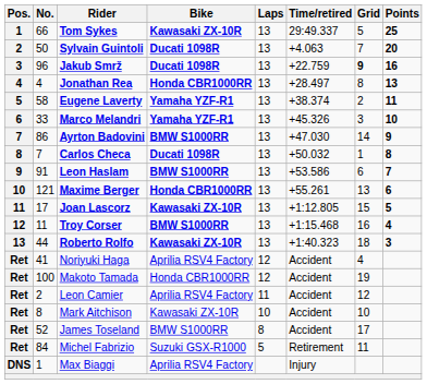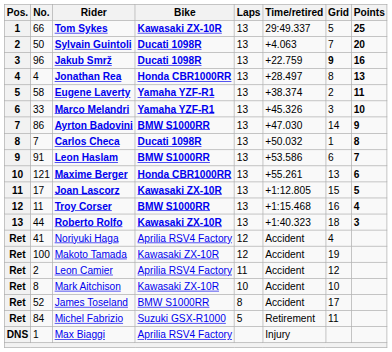 <table class="wikitable" style="font-size: 95%;">
 <tr>
 <th>Pos.</th>
 <th>No.</th>
 <th>Rider</th>
 <th>Bike</th>
 <th>Laps</th>
 <th>Time/retired</th>
 <th>Grid</th>
 <th>Points</th>
 </tr>
 <tr>
 <th>1</th>
 <td>66</td>
 <td> <strong><a href='#'>Tom Sykes</a></strong></td>
 <td><strong><a href='#'>Kawasaki ZX-10R</a></strong></td>
 <td>13</td>
 <td>29:49.337</td>
 <td>5</td>
 <td><strong>25</strong></td>
 </tr>
 <tr>
 <th>2</th>
 <td>50</td>
 <td> <strong><a href='#'>Sylvain Guintoli</a></strong></td>
 <td><strong><a href='#'>Ducati 1098R</a></strong></td>
 <td>13</td>
 <td>+4.063</td>
 <td>7</td>
 <td><strong>20</strong></td>
 </tr>
 <tr>
 <th>3</th>
 <td>96</td>
 <td> <strong><a href='#'>Jakub Smrž</a></strong></td>
 <td><strong><a href='#'>Ducati 1098R</a></strong></td>
 <td>13</td>
 <td>+22.759</td>
 <td><strong>9</strong></td>
 <td><strong>16</strong></td>
 </tr>
 <tr>
 <th>4</th>
 <td>4</td>
 <td> <strong><a href='#'>Jonathan Rea</a></strong></td>
 <td><strong><a href='#'>Honda CBR1000RR</a></strong></td>
 <td>13</td>
 <td>+28.497</td>
 <td>8</td>
 <td><strong>13</strong></td>
 </tr>
 <tr>
 <th>5</th>
 <td>58</td>
 <td> <strong><a href='#'>Eugene Laverty</a></strong></td>
 <td><strong><a href='#'>Yamaha YZF-R1</a></strong></td>
 <td>13</td>
 <td>+38.374</td>
 <td>2</td>
 <td><strong>11</strong></td>
 </tr>
 <tr>
 <th>6</th>
 <td>33</td>
 <td> <strong><a href='#'>Marco Melandri</a></strong></td>
 <td><strong><a href='#'>Yamaha YZF-R1</a></strong></td>
 <td>13</td>
 <td>+45.326</td>
 <td>3</td>
 <td><strong>10</strong></td>
 </tr>
 <tr>
 <th>7</th>
 <td>86</td>
 <td> <strong><a href='#'>Ayrton Badovini</a></strong></td>
 <td><strong><a href='#'>BMW S1000RR</a></strong></td>
 <td>13</td>
 <td>+47.030</td>
 <td>14</td>
 <td><strong>9</strong></td>
 </tr>
 <tr>
 <th>8</th>
 <td>7</td>
 <td> <strong><a href='#'>Carlos Checa</a></strong></td>
 <td><strong><a href='#'>Ducati 1098R</a></strong></td>
 <td>13</td>
 <td>+50.032</td>
 <td>1</td>
 <td><strong>8</strong></td>
 </tr>
 <tr>
 <th>9</th>
 <td>91</td>
 <td> <strong><a href='#'>Leon Haslam</a></strong></td>
 <td><strong><a href='#'>BMW S1000RR</a></strong></td>
 <td>13</td>
 <td>+53.586</td>
 <td>6</td>
 <td><strong>7</strong></td>
 </tr>
 <tr>
 <th>10</th>
 <td>121</td>
 <td> <strong><a href='#'>Maxime Berger</a></strong></td>
 <td><strong><a href='#'>Honda CBR1000RR</a></strong></td>
 <td>13</td>
 <td>+55.261</td>
 <td>13</td>
 <td><strong>6</strong></td>
 </tr>
 <tr>
 <th>11</th>
 <td>17</td>
 <td> <strong><a href='#'>Joan Lascorz</a></strong></td>
 <td><strong><a href='#'>Kawasaki ZX-10R</a></strong></td>
 <td>13</td>
 <td>+1:12.805</td>
 <td>15</td>
 <td><strong>5</strong></td>
 </tr>
 <tr>
 <th>12</th>
 <td>11</td>
 <td> <strong><a href='#'>Troy Corser</a></strong></td>
 <td><strong><a href='#'>BMW S1000RR</a></strong></td>
 <td>13</td>
 <td>+1:15.468</td>
 <td>16</td>
 <td><strong>4</strong></td>
 </tr>
 <tr>
 <th>13</th>
 <td>44</td>
 <td> <strong><a href='#'>Roberto Rolfo</a></strong></td>
 <td><strong><a href='#'>Kawasaki ZX-10R</a></strong></td>
 <td>13</td>
 <td>+1:40.323</td>
 <td>18</td>
 <td><strong>3</strong></td>
 </tr>
 <tr>
 <th>Ret</th>
 <td>41</td>
 <td> <a href='#'>Noriyuki Haga</a></td>
 <td><a href='#'>Aprilia RSV4 Factory</a></td>
 <td>12</td>
 <td>Accident</td>
 <td>4</td>
 <td></td>
 </tr>
 <tr>
 <th>Ret</th>
 <td>100</td>
 <td> <a href='#'>Makoto Tamada</a></td>
-<td><a href='#'>Honda CBR1000RR</a></td>
+<td><a href='#'>Kawasaki ZX-10R</a></td>
 <td>12</td>
 <td>Accident</td>
 <td>19</td>
 <td></td>
 </tr>
 <tr>
 <th>Ret</th>
 <td>2</td>
 <td> <a href='#'>Leon Camier</a></td>
 <td><a href='#'>Aprilia RSV4 Factory</a></td>
 <td>11</td>
 <td>Accident</td>
 <td>12</td>
 <td></td>
 </tr>
 <tr>
 <th>Ret</th>
 <td>8</td>
 <td> <a href='#'>Mark Aitchison</a></td>
 <td><a href='#'>Kawasaki ZX-10R</a></td>
 <td>10</td>
 <td>Accident</td>
 <td>10</td>
 <td></td>
 </tr>
 <tr>
 <th>Ret</th>
 <td>52</td>
 <td> <a href='#'>James Toseland</a></td>
 <td><a href='#'>BMW S1000RR</a></td>
 <td>8</td>
 <td>Accident</td>
 <td>17</td>
 <td></td>
 </tr>
 <tr>
 <th>Ret</th>
 <td>84</td>
 <td> <a href='#'>Michel Fabrizio</a></td>
 <td><a href='#'>Suzuki GSX-R1000</a></td>
 <td>5</td>
 <td>Retirement</td>
 <td>11</td>
 <td></td>
 </tr>
 <tr>
 <th>DNS</th>
 <td>1</td>
 <td> <a href='#'>Max Biaggi</a></td>
 <td><a href='#'>Aprilia RSV4 Factory</a></td>
 <td></td>
 <td>Injury</td>
 <td></td>
 <td></td>
 </tr>
 <tr>
 <th colspan=8></th>
 </tr>
 </table>
